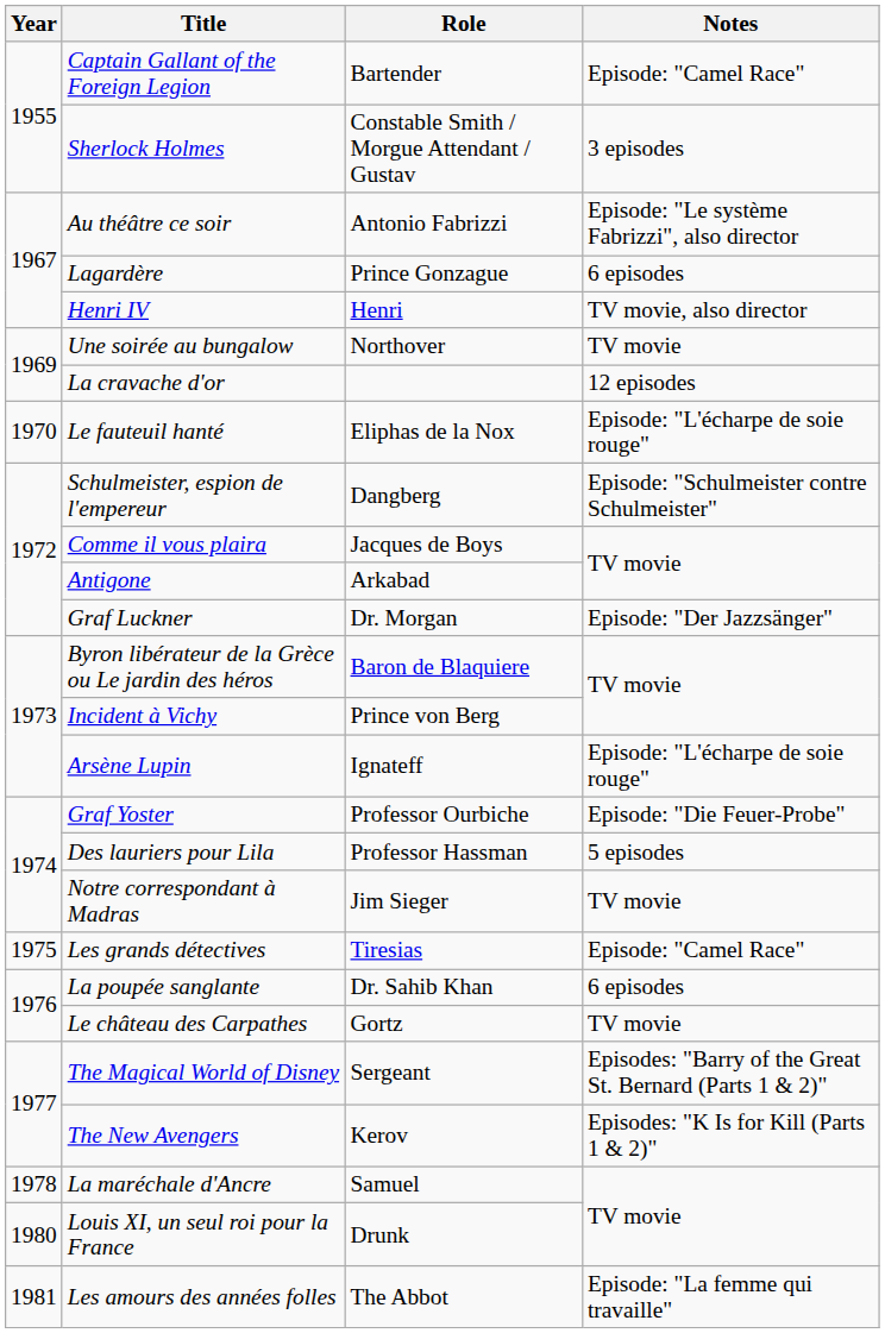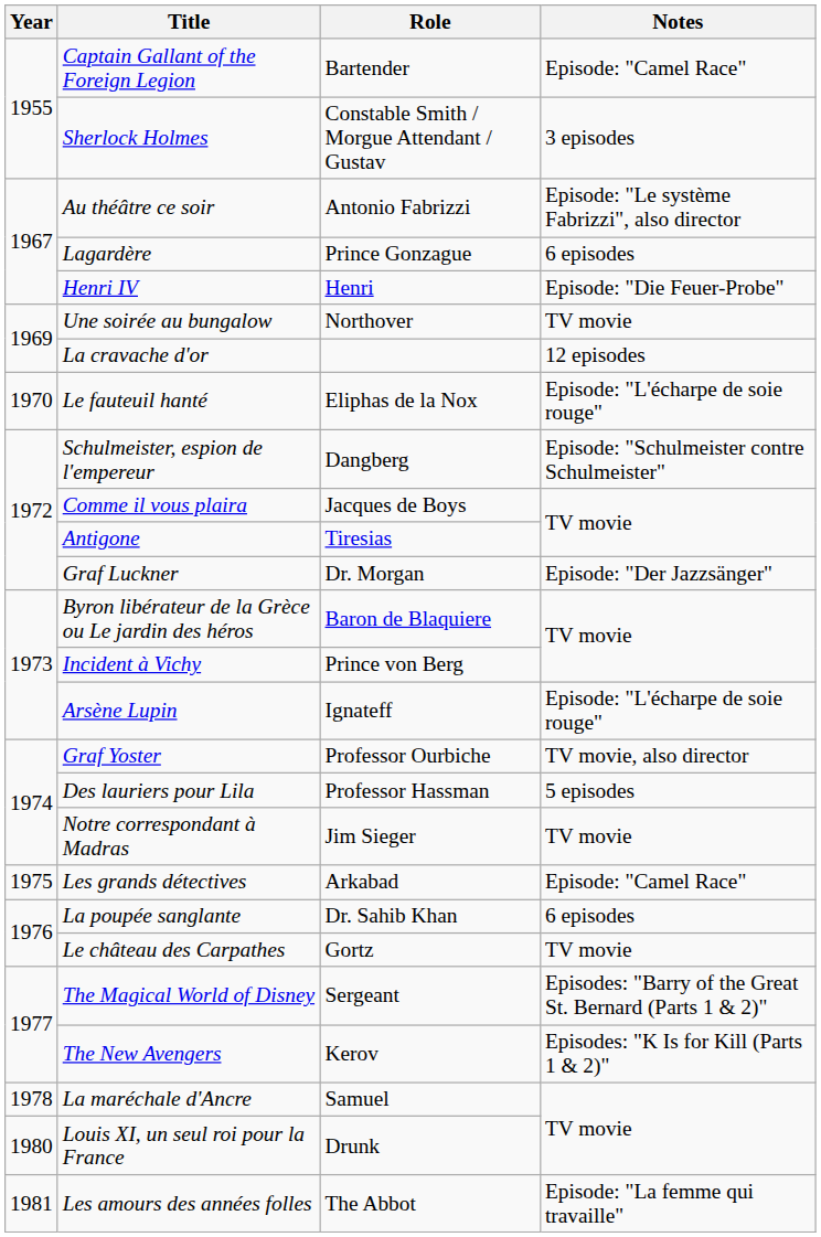 <table class="wikitable">
 <tr>
 <th>Year</th>
 <th>Title</th>
 <th>Role</th>
 <th>Notes</th>
 </tr>
 <tr>
 <td rowspan="2">1955</td>
 <td><em><a href='#'>Captain Gallant of the Foreign Legion</a></em></td>
 <td>Bartender</td>
 <td>Episode: "Camel Race"</td>
 </tr>
 <tr>
 <td><a href='#'><em>Sherlock Holmes</em></a></td>
 <td>Constable Smith / Morgue Attendant / Gustav</td>
 <td>3 episodes</td>
 </tr>
 <tr>
 <td rowspan="3">1967</td>
 <td><em>Au théâtre ce soir</em></td>
 <td>Antonio Fabrizzi</td>
 <td>Episode: "Le système Fabrizzi", also director</td>
 </tr>
 <tr>
 <td><em>Lagardère</em></td>
 <td>Prince Gonzague</td>
 <td>6 episodes</td>
 </tr>
 <tr>
 <td><a href='#'><em>Henri IV</em></a></td>
 <td><a href='#'>Henri</a></td>
-<td>TV movie, also director</td>
+<td>Episode: "Die Feuer-Probe"</td>
 </tr>
 <tr>
 <td rowspan="2">1969</td>
 <td><em>Une soirée au bungalow</em></td>
 <td>Northover</td>
 <td>TV movie</td>
 </tr>
 <tr>
 <td><em>La cravache d'or</em></td>
 <td></td>
 <td>12 episodes</td>
 </tr>
 <tr>
 <td>1970</td>
 <td><em>Le fauteuil hanté</em></td>
 <td>Eliphas de la Nox</td>
 <td>Episode: "L'écharpe de soie rouge"</td>
 </tr>
 <tr>
 <td rowspan="4">1972</td>
 <td><em>Schulmeister, espion de l'empereur</em></td>
 <td>Dangberg</td>
 <td>Episode: "Schulmeister contre Schulmeister"</td>
 </tr>
 <tr>
 <td><a href='#'><em>Comme il vous plaira</em></a></td>
 <td>Jacques de Boys</td>
 <td rowspan="2">TV movie</td>
 </tr>
 <tr>
 <td><em><a href='#'>Antigone</a></em></td>
-<td>Arkabad</td>
+<td><a href='#'>Tiresias</a></td>
 </tr>
 <tr>
 <td><em>Graf Luckner</em></td>
 <td>Dr. Morgan</td>
 <td>Episode: "Der Jazzsänger"</td>
 </tr>
 <tr>
 <td rowspan="3">1973</td>
 <td><em>Byron libérateur de la Grèce ou Le jardin des héros</em></td>
 <td><a href='#'>Baron de Blaquiere</a></td>
 <td rowspan="2">TV movie</td>
 </tr>
 <tr>
 <td><a href='#'><em>Incident à Vichy</em></a></td>
 <td>Prince von Berg</td>
 </tr>
 <tr>
 <td><a href='#'><em>Arsène Lupin</em></a></td>
 <td>Ignateff</td>
 <td>Episode: "L'écharpe de soie rouge"</td>
 </tr>
 <tr>
 <td rowspan="3">1974</td>
 <td><em><a href='#'>Graf Yoster</a></em></td>
 <td>Professor Ourbiche</td>
-<td>Episode: "Die Feuer-Probe"</td>
+<td>TV movie, also director</td>
 </tr>
 <tr>
 <td><em>Des lauriers pour Lila</em></td>
 <td>Professor Hassman</td>
 <td>5 episodes</td>
 </tr>
 <tr>
 <td><em>Notre correspondant à Madras</em></td>
 <td>Jim Sieger</td>
 <td>TV movie</td>
 </tr>
 <tr>
 <td>1975</td>
 <td><em>Les grands détectives</em></td>
-<td><a href='#'>Tiresias</a></td>
+<td>Arkabad</td>
 <td>Episode: "Camel Race"</td>
 </tr>
 <tr>
 <td rowspan="2">1976</td>
 <td><em>La poupée sanglante</em></td>
 <td>Dr. Sahib Khan</td>
 <td>6 episodes</td>
 </tr>
 <tr>
 <td><em>Le château des Carpathes</em></td>
 <td>Gortz</td>
 <td>TV movie</td>
 </tr>
 <tr>
 <td rowspan="2">1977</td>
 <td><em><a href='#'>The Magical World of Disney</a></em></td>
 <td>Sergeant</td>
 <td>Episodes: "Barry of the Great St. Bernard (Parts 1 & 2)"</td>
 </tr>
 <tr>
 <td><a href='#'><em>The New Avengers</em></a></td>
 <td>Kerov</td>
 <td>Episodes: "K Is for Kill (Parts 1 & 2)"</td>
 </tr>
 <tr>
 <td>1978</td>
 <td><em>La maréchale d'Ancre</em></td>
 <td>Samuel</td>
 <td rowspan="2">TV movie</td>
 </tr>
 <tr>
 <td>1980</td>
 <td><em>Louis XI, un seul roi pour la France</em></td>
 <td>Drunk</td>
 </tr>
 <tr>
 <td>1981</td>
 <td><em>Les amours des années folles</em></td>
 <td>The Abbot</td>
 <td>Episode: "La femme qui travaille"</td>
 </tr>
 </table>
